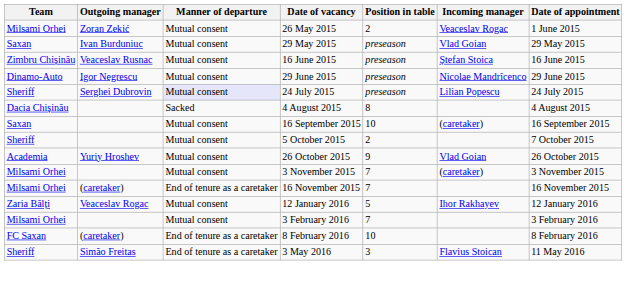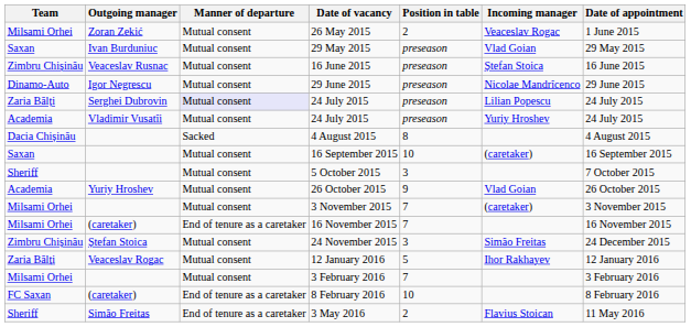 <table class="wikitable sortable">
 <tr>
 <th>Team</th>
 <th>Outgoing manager</th>
 <th>Manner of departure</th>
 <th>Date of vacancy</th>
 <th>Position in table</th>
 <th>Incoming manager</th>
 <th>Date of appointment</th>
 </tr>
 <tr>
 <td><a href='#'>Milsami Orhei</a></td>
 <td> <a href='#'>Zoran Zekić</a></td>
 <td>Mutual consent</td>
 <td>26 May 2015</td>
 <td>2</td>
 <td> <a href='#'>Veaceslav Rogac</a></td>
 <td>1 June 2015</td>
 </tr>
 <tr>
 <td><a href='#'>Saxan</a></td>
 <td> <a href='#'>Ivan Burduniuc</a></td>
 <td>Mutual consent</td>
 <td>29 May 2015</td>
 <td><em>preseason</em></td>
 <td> <a href='#'>Vlad Goian</a></td>
 <td>29 May 2015</td>
 </tr>
 <tr>
 <td><a href='#'>Zimbru Chișinău</a></td>
 <td> <a href='#'>Veaceslav Rusnac</a></td>
 <td>Mutual consent</td>
 <td>16 June 2015</td>
 <td><em>preseason</em></td>
 <td> <a href='#'>Ștefan Stoica</a></td>
 <td>16 June 2015</td>
 </tr>
 <tr>
 <td><a href='#'>Dinamo-Auto</a></td>
 <td> <a href='#'>Igor Negrescu</a></td>
 <td>Mutual consent</td>
 <td>29 June 2015</td>
 <td><em>preseason</em></td>
 <td> <a href='#'>Nicolae Mandrîcenco</a></td>
 <td>29 June 2015</td>
 </tr>
 <tr>
-<td><a href='#'>Sheriff</a></td>
+<td><a href='#'>Zaria Bălți</a></td>
 <td> <a href='#'>Serghei Dubrovin</a></td>
 <td style="background: lavender;">Mutual consent</td>
 <td>24 July 2015</td>
 <td><em>preseason</em></td>
 <td> <a href='#'>Lilian Popescu</a></td>
+<td>24 July 2015</td>
+</tr>
+<tr>
+<td><a href='#'>Academia</a></td>
+<td> <a href='#'>Vladimir Vusatîi</a></td>
+<td>Mutual consent</td>
+<td>24 July 2015</td>
+<td><em>preseason</em></td>
+<td> <a href='#'>Yuriy Hroshev</a></td>
 <td>24 July 2015</td>
 </tr>
 <tr>
 <td><a href='#'>Dacia Chișinău</a></td>
 <td> </td>
 <td>Sacked</td>
 <td>4 August 2015</td>
 <td>8</td>
 <td> </td>
 <td>4 August 2015</td>
 </tr>
 <tr>
 <td><a href='#'>Saxan</a></td>
 <td> </td>
 <td>Mutual consent</td>
 <td>16 September 2015</td>
 <td>10</td>
 <td>  (<a href='#'>caretaker</a>)</td>
 <td>16 September 2015</td>
 </tr>
 <tr>
 <td><a href='#'>Sheriff</a></td>
 <td> </td>
 <td>Mutual consent</td>
 <td>5 October 2015</td>
-<td>2</td>
+<td>3</td>
 <td> </td>
 <td>7 October 2015</td>
 </tr>
 <tr>
 <td><a href='#'>Academia</a></td>
 <td> <a href='#'>Yuriy Hroshev</a></td>
 <td>Mutual consent</td>
 <td>26 October 2015</td>
 <td>9</td>
 <td> <a href='#'>Vlad Goian</a></td>
 <td>26 October 2015</td>
 </tr>
 <tr>
 <td><a href='#'>Milsami Orhei</a></td>
 <td> </td>
 <td>Mutual consent</td>
 <td>3 November 2015</td>
 <td>7</td>
 <td>  (<a href='#'>caretaker</a>)</td>
 <td>3 November 2015</td>
 </tr>
 <tr>
 <td><a href='#'>Milsami Orhei</a></td>
 <td>  (<a href='#'>caretaker</a>)</td>
 <td>End of tenure as a caretaker</td>
 <td>16 November 2015</td>
 <td>7</td>
 <td> </td>
 <td>16 November 2015</td>
+</tr>
+<tr>
+<td><a href='#'>Zimbru Chișinău</a></td>
+<td> <a href='#'>Ștefan Stoica</a></td>
+<td>Mutual consent</td>
+<td>24 November 2015</td>
+<td>3</td>
+<td> <a href='#'>Simão Freitas</a></td>
+<td>24 December 2015</td>
 </tr>
 <tr>
 <td><a href='#'>Zaria Bălți</a></td>
 <td> <a href='#'>Veaceslav Rogac</a></td>
 <td>Mutual consent</td>
 <td>12 January 2016</td>
 <td>5</td>
 <td> <a href='#'>Ihor Rakhayev</a></td>
 <td>12 January 2016</td>
 </tr>
 <tr>
 <td><a href='#'>Milsami Orhei</a></td>
 <td> </td>
 <td>Mutual consent</td>
 <td>3 February 2016</td>
 <td>7</td>
 <td> </td>
 <td>3 February 2016</td>
 </tr>
 <tr>
 <td><a href='#'>FC Saxan</a></td>
 <td>  (<a href='#'>caretaker</a>)</td>
 <td>End of tenure as a caretaker</td>
 <td>8 February 2016</td>
 <td>10</td>
 <td> </td>
 <td>8 February 2016</td>
 </tr>
 <tr>
 <td><a href='#'>Sheriff</a></td>
 <td> <a href='#'>Simão Freitas</a></td>
 <td>End of tenure as a caretaker</td>
 <td>3 May 2016</td>
-<td>3</td>
+<td>2</td>
 <td> <a href='#'>Flavius Stoican</a></td>
 <td>11 May 2016</td>
 </tr>
 </table>
